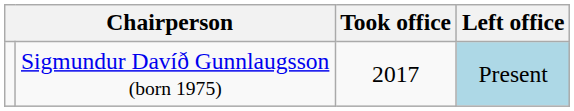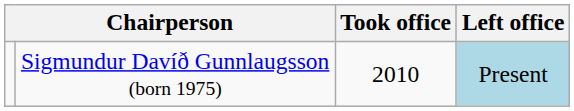 <table class="wikitable" style="text-align: center;">
 <tr>
 <th colspan="2">Chairperson</th>
 <th>Took office</th>
 <th>Left office</th>
 </tr>
 <tr>
 <td></td>
 <td><a href='#'>Sigmundur Davíð Gunnlaugsson</a><br><small>(born 1975)</small></td>
-<td>2017</td>
+<td>2010</td>
 <td style="background: lightblue;">Present</td>
 </tr>
 </table>
